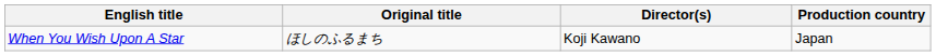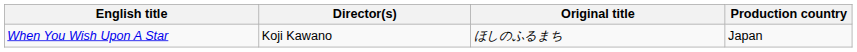 <table class="sortable wikitable" width="85%" cellpadding="5">
 <tr>
 <th width="30%">English title</th>
+<th width="25%">Director(s)</th>
 <th width="30%">Original title</th>
-<th width="25%">Director(s)</th>
 <th width="15%">Production country</th>
 </tr>
 <tr>
 <td><em><a href='#'>When You Wish Upon A Star</a></em></td>
+<td>Koji Kawano</td>
 <td><em>ほしのふるまち</em></td>
-<td>Koji Kawano</td>
 <td>Japan</td>
 </tr>
 </table>
